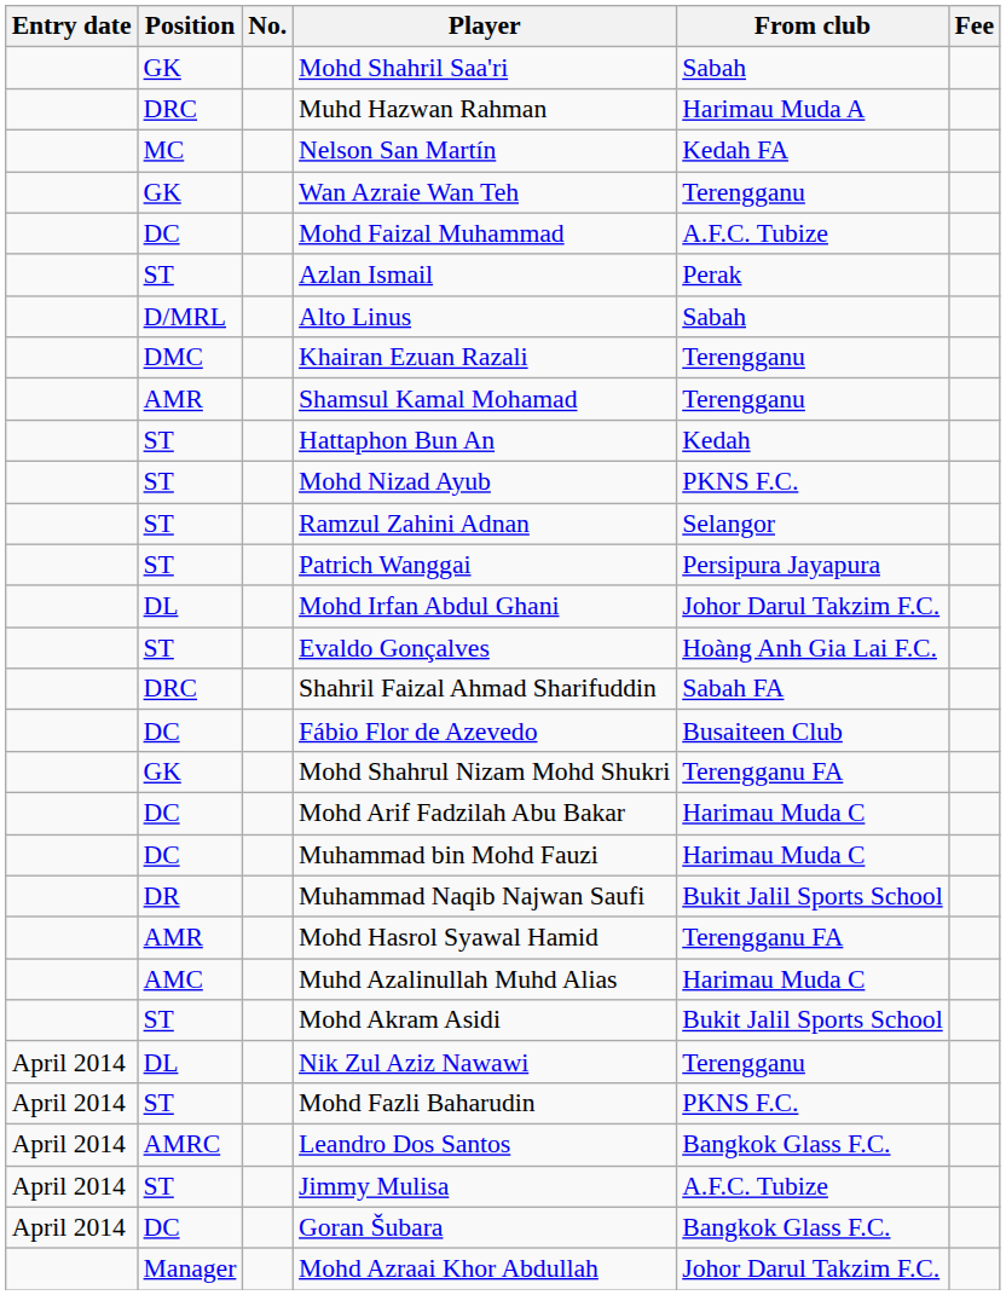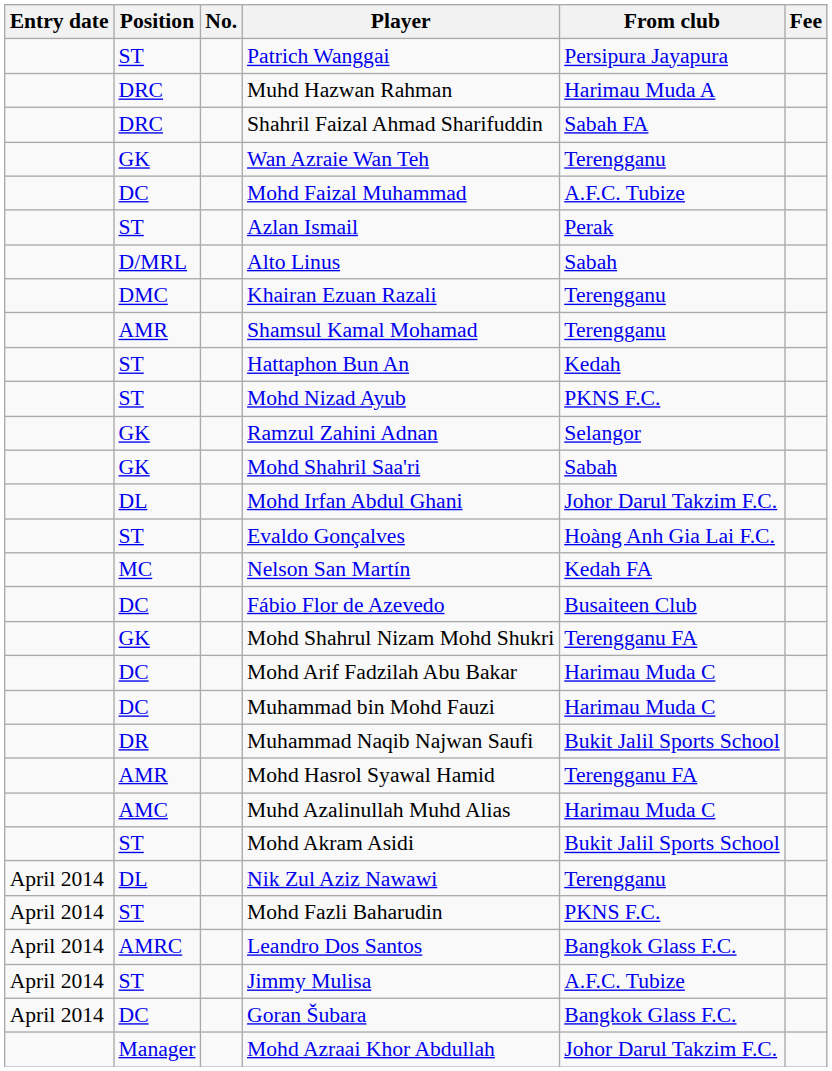 <table class="wikitable sortable">
 <tr>
 <th>Entry date</th>
 <th>Position</th>
 <th>No.</th>
 <th>Player</th>
 <th>From club</th>
 <th>Fee</th>
 </tr>
 <tr>
 <td></td>
-<td align="left"><a href='#'>GK</a></td>
+<td align="left"><a href='#'>ST</a></td>
 <td align="center"></td>
-<td align="left"> <a href='#'>Mohd Shahril Saa'ri</a></td>
-<td align="left"> <a href='#'>Sabah</a></td>
+<td align="left"> <a href='#'>Patrich Wanggai</a></td>
+<td align="left"> <a href='#'>Persipura Jayapura</a></td>
 <td align=right></td>
 </tr>
 <tr>
 <td></td>
 <td align="left"><a href='#'>DRC</a></td>
 <td align="center"></td>
 <td align="left"> Muhd Hazwan Rahman</td>
 <td align="left"> <a href='#'>Harimau Muda A</a></td>
 <td align=right></td>
 </tr>
 <tr>
 <td></td>
-<td align="left"><a href='#'>MC</a></td>
+<td align="left"><a href='#'>DRC</a></td>
 <td align="center"></td>
-<td align="left"> <a href='#'>Nelson San Martín</a></td>
-<td align="left"> <a href='#'>Kedah FA</a></td>
+<td align="left"> Shahril Faizal Ahmad Sharifuddin</td>
+<td align="left"> <a href='#'>Sabah FA</a></td>
 <td align=right></td>
 </tr>
 <tr>
 <td></td>
 <td align="left"><a href='#'>GK</a></td>
 <td align="center"></td>
 <td align="left"> <a href='#'>Wan Azraie Wan Teh</a></td>
 <td align="left"> <a href='#'>Terengganu</a></td>
 <td align=right></td>
 </tr>
 <tr>
 <td></td>
 <td align="left"><a href='#'>DC</a></td>
 <td align="center"></td>
 <td align="left"> <a href='#'>Mohd Faizal Muhammad</a></td>
 <td align="left"> <a href='#'>A.F.C. Tubize</a></td>
 <td align=right></td>
 </tr>
 <tr>
 <td></td>
 <td align="left"><a href='#'>ST</a></td>
 <td align="center"></td>
 <td align="left"> <a href='#'>Azlan Ismail</a></td>
 <td align="left"> <a href='#'>Perak</a></td>
 <td align=right></td>
 </tr>
 <tr>
 <td></td>
 <td align="left"><a href='#'>D/MRL</a></td>
 <td align="center"></td>
 <td align="left"> <a href='#'>Alto Linus</a></td>
 <td align="left"> <a href='#'>Sabah</a></td>
 <td align=right></td>
 </tr>
 <tr>
 <td></td>
 <td align="left"><a href='#'>DMC</a></td>
 <td align="center"></td>
 <td align="left"> <a href='#'>Khairan Ezuan Razali</a></td>
 <td align="left"> <a href='#'>Terengganu</a></td>
 <td align=right></td>
 </tr>
 <tr>
 <td></td>
 <td align="left"><a href='#'>AMR</a></td>
 <td align="center"></td>
 <td align="left"> <a href='#'>Shamsul Kamal Mohamad</a></td>
 <td align="left"> <a href='#'>Terengganu</a></td>
 <td align=right></td>
 </tr>
 <tr>
 <td></td>
 <td align="left"><a href='#'>ST</a></td>
 <td align="center"></td>
 <td align="left"> <a href='#'>Hattaphon Bun An</a></td>
 <td align="left"> <a href='#'>Kedah</a></td>
 <td align=right></td>
 </tr>
 <tr>
 <td></td>
 <td align="left"><a href='#'>ST</a></td>
 <td align="center"></td>
 <td align="left"> <a href='#'>Mohd Nizad Ayub</a></td>
 <td align="left"> <a href='#'>PKNS F.C.</a></td>
 <td align=right></td>
 </tr>
 <tr>
 <td></td>
-<td align="left"><a href='#'>ST</a></td>
+<td align="left"><a href='#'>GK</a></td>
 <td align="center"></td>
 <td align="left"> <a href='#'>Ramzul Zahini Adnan</a></td>
 <td align="left"> <a href='#'>Selangor</a></td>
 <td align=right></td>
 </tr>
 <tr>
 <td></td>
-<td align="left"><a href='#'>ST</a></td>
+<td align="left"><a href='#'>GK</a></td>
 <td align="center"></td>
-<td align="left"> <a href='#'>Patrich Wanggai</a></td>
-<td align="left"> <a href='#'>Persipura Jayapura</a></td>
+<td align="left"> <a href='#'>Mohd Shahril Saa'ri</a></td>
+<td align="left"> <a href='#'>Sabah</a></td>
 <td align=right></td>
 </tr>
 <tr>
 <td></td>
 <td align="left"><a href='#'>DL</a></td>
 <td align="center"></td>
 <td align="left"> <a href='#'>Mohd Irfan Abdul Ghani</a></td>
 <td align="left"> <a href='#'>Johor Darul Takzim F.C.</a></td>
 <td align=right></td>
 </tr>
 <tr>
 <td></td>
 <td align="left"><a href='#'>ST</a></td>
 <td align="center"></td>
 <td align="left"> <a href='#'>Evaldo Gonçalves</a></td>
 <td align="left"> <a href='#'>Hoàng Anh Gia Lai F.C.</a></td>
 <td align=right></td>
 </tr>
 <tr>
 <td></td>
-<td align="left"><a href='#'>DRC</a></td>
+<td align="left"><a href='#'>MC</a></td>
 <td align="center"></td>
-<td align="left"> Shahril Faizal Ahmad Sharifuddin</td>
-<td align="left"> <a href='#'>Sabah FA</a></td>
+<td align="left"> <a href='#'>Nelson San Martín</a></td>
+<td align="left"> <a href='#'>Kedah FA</a></td>
 <td align=right></td>
 </tr>
 <tr>
 <td></td>
 <td align="left"><a href='#'>DC</a></td>
 <td align="center"></td>
 <td align="left"> <a href='#'>Fábio Flor de Azevedo</a></td>
 <td align="left"> <a href='#'>Busaiteen Club</a></td>
 <td align=right></td>
 </tr>
 <tr>
 <td></td>
 <td align="left"><a href='#'>GK</a></td>
 <td align="center"></td>
 <td align="left"> Mohd Shahrul Nizam Mohd Shukri</td>
 <td align="left"> <a href='#'>Terengganu FA</a></td>
 <td align=right></td>
 </tr>
 <tr>
 <td></td>
 <td align="left"><a href='#'>DC</a></td>
 <td align="center"></td>
 <td align="left"> Mohd Arif Fadzilah Abu Bakar</td>
 <td align="left"> <a href='#'>Harimau Muda C</a></td>
 <td align=right></td>
 </tr>
 <tr>
 <td></td>
 <td align="left"><a href='#'>DC</a></td>
 <td align="center"></td>
 <td align="left"> Muhammad bin Mohd Fauzi</td>
 <td align="left"> <a href='#'>Harimau Muda C</a></td>
 <td align=right></td>
 </tr>
 <tr>
 <td></td>
 <td align="left"><a href='#'>DR</a></td>
 <td align="center"></td>
 <td align="left"> Muhammad Naqib Najwan Saufi</td>
 <td align="left"> <a href='#'>Bukit Jalil Sports School</a></td>
 <td align=right></td>
 </tr>
 <tr>
 <td></td>
 <td align="left"><a href='#'>AMR</a></td>
 <td align="center"></td>
 <td align="left"> Mohd Hasrol Syawal Hamid</td>
 <td align="left"> <a href='#'>Terengganu FA</a></td>
 <td align=right></td>
 </tr>
 <tr>
 <td></td>
 <td align="left"><a href='#'>AMC</a></td>
 <td align="center"></td>
 <td align="left"> Muhd Azalinullah Muhd Alias</td>
 <td align="left"> <a href='#'>Harimau Muda C</a></td>
 <td align=right></td>
 </tr>
 <tr>
 <td></td>
 <td align="left"><a href='#'>ST</a></td>
 <td align="center"></td>
 <td align="left"> Mohd Akram Asidi</td>
 <td align="left"> <a href='#'>Bukit Jalil Sports School</a></td>
 <td align=right></td>
 </tr>
 <tr>
 <td>April 2014</td>
 <td align="left"><a href='#'>DL</a></td>
 <td align="center"></td>
 <td align="left"> <a href='#'>Nik Zul Aziz Nawawi</a></td>
 <td align="left"> <a href='#'>Terengganu</a></td>
 <td align=right></td>
 </tr>
 <tr>
 <td>April 2014</td>
 <td align="left"><a href='#'>ST</a></td>
 <td align="center"></td>
 <td align="left"> Mohd Fazli Baharudin</td>
 <td align="left"> <a href='#'>PKNS F.C.</a></td>
 <td align=right></td>
 </tr>
 <tr>
 <td>April 2014</td>
 <td align="left"><a href='#'>AMRC</a></td>
 <td align="center"></td>
 <td align="left"> <a href='#'>Leandro Dos Santos</a></td>
 <td align="left"> <a href='#'>Bangkok Glass F.C.</a></td>
 <td align=right></td>
 </tr>
 <tr>
 <td>April 2014</td>
 <td align="left"><a href='#'>ST</a></td>
 <td align="center"></td>
 <td align="left"> <a href='#'>Jimmy Mulisa</a></td>
 <td align="left"> <a href='#'>A.F.C. Tubize</a></td>
 <td align=right></td>
 </tr>
 <tr>
 <td>April 2014</td>
 <td align="left"><a href='#'>DC</a></td>
 <td align="center"></td>
 <td align="left"> <a href='#'>Goran Šubara</a></td>
 <td align="left"> <a href='#'>Bangkok Glass F.C.</a></td>
 <td align=right></td>
 </tr>
 <tr>
 <td></td>
 <td align="left"><a href='#'>Manager</a></td>
 <td align="center"></td>
 <td align="left"> <a href='#'>Mohd Azraai Khor Abdullah</a></td>
 <td align="left"> <a href='#'>Johor Darul Takzim F.C.</a></td>
 <td align=right></td>
 </tr>
 </table>
